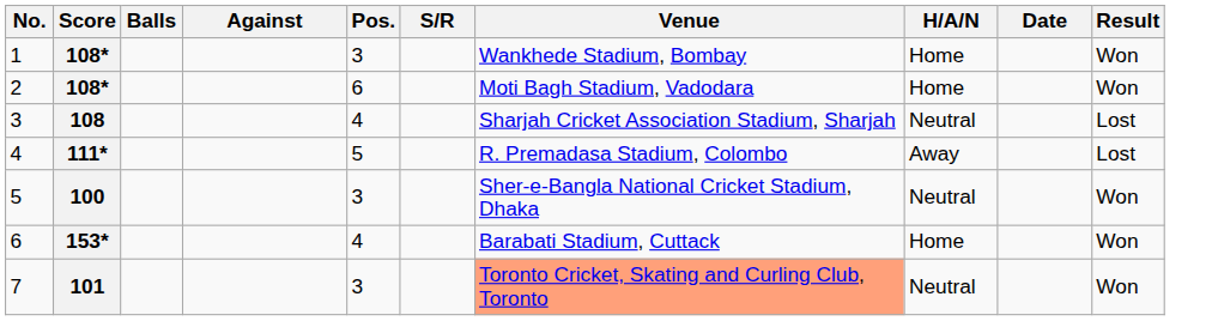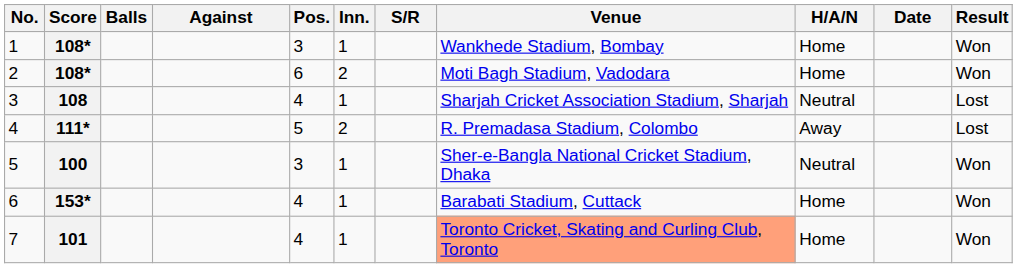 <table class="wikitable plainrowheaders sortable ">
 <tr>
 <th scope="col" style="width:30px;">No.</th>
 <th scope="col" style="width:40px;">Score</th>
 <th scope="col" style="width:40px;">Balls</th>
 <th scope="col" style="width:120px;">Against</th>
 <th scope="col" style="width:30px;">Pos.</th>
+<th scope="col" style="width:30px;">Inn.</th>
 <th scope="col" style="width:50px;">S/R</th>
 <th scope="col" style="width:325px;">Venue</th>
 <th scope="col" style="width:65px;">H/A/N</th>
 <th scope="col" style="width:65px;">Date</th>
 <th scope="col" style="width:25px;">Result</th>
 </tr>
 <tr>
 <td>1</td>
 <th scope="row"> 108*</th>
 <td></td>
 <td></td>
 <td>3</td>
+<td>1</td>
 <td></td>
 <td><a href='#'>Wankhede Stadium</a>, <a href='#'>Bombay</a></td>
 <td>Home</td>
 <td></td>
 <td>Won</td>
 </tr>
 <tr>
 <td>2</td>
 <th scope="row"> 108* </th>
 <td></td>
 <td></td>
 <td>6</td>
+<td>2</td>
 <td></td>
 <td><a href='#'>Moti Bagh Stadium</a>, <a href='#'>Vadodara</a></td>
 <td>Home</td>
 <td></td>
 <td>Won</td>
 </tr>
 <tr>
 <td>3</td>
 <th scope="row"> 108 </th>
 <td></td>
 <td></td>
 <td>4</td>
+<td>1</td>
 <td></td>
 <td><a href='#'>Sharjah Cricket Association Stadium</a>, <a href='#'>Sharjah</a></td>
 <td>Neutral</td>
 <td></td>
 <td>Lost</td>
 </tr>
 <tr>
 <td>4</td>
 <th scope="row"> 111*</th>
 <td></td>
 <td></td>
 <td>5</td>
+<td>2</td>
 <td></td>
 <td><a href='#'>R. Premadasa Stadium</a>, <a href='#'>Colombo</a></td>
 <td>Away</td>
 <td></td>
 <td>Lost</td>
 </tr>
 <tr>
 <td>5</td>
 <th scope="row"> 100 </th>
 <td></td>
 <td></td>
 <td>3</td>
+<td>1</td>
 <td></td>
 <td><a href='#'>Sher-e-Bangla National Cricket Stadium</a>, <a href='#'>Dhaka</a></td>
 <td>Neutral</td>
 <td></td>
 <td>Won</td>
 </tr>
 <tr>
 <td>6</td>
 <th scope="row"> 153*  </th>
 <td></td>
 <td></td>
 <td>4</td>
+<td>1</td>
 <td></td>
 <td><a href='#'>Barabati Stadium</a>, <a href='#'>Cuttack</a></td>
 <td>Home</td>
 <td></td>
 <td>Won</td>
 </tr>
 <tr>
 <td>7</td>
 <th scope="row"> 101 </th>
 <td></td>
 <td></td>
-<td>3</td>
+<td>4</td>
+<td>1</td>
 <td></td>
 <td style="background: lightsalmon;"><a href='#'>Toronto Cricket, Skating and Curling Club</a>, <a href='#'>Toronto</a></td>
-<td>Neutral</td>
+<td>Home</td>
 <td></td>
 <td>Won</td>
 </tr>
 </table>
